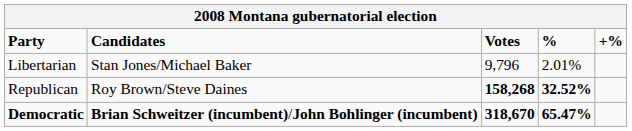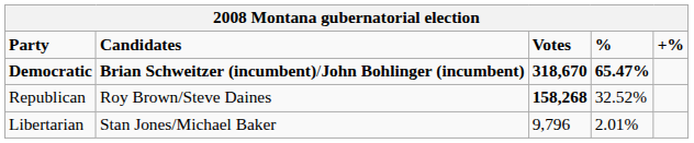 <table class="wikitable">
 <tr>
 <th colspan="5">2008 Montana gubernatorial election</th>
 </tr>
 <tr>
 <td><strong>Party</strong></td>
 <td><strong>Candidates</strong></td>
 <td><strong>Votes</strong></td>
 <td><strong>%</strong></td>
 <td><strong>+%</strong></td>
 </tr>
 <tr>
+<td><strong>Democratic</strong></td>
+<td><strong>Brian Schweitzer</strong> <strong>(incumbent)</strong>/<strong>John Bohlinger</strong> <strong>(incumbent)</strong></td>
+<td><strong>318,670</strong></td>
+<td><strong>65.47%</strong></td>
+<td></td>
+</tr>
+<tr>
+<td>Republican</td>
+<td>Roy Brown/Steve Daines</td>
+<td><strong>158,268</strong></td>
+<td>32.52%</td>
+<td></td>
+</tr>
+<tr>
 <td>Libertarian</td>
 <td>Stan Jones/Michael Baker</td>
 <td>9,796</td>
 <td>2.01%</td>
 <td></td>
 </tr>
-<tr>
-<td>Republican</td>
-<td>Roy Brown/Steve Daines</td>
-<td><strong>158,268</strong></td>
-<td><strong>32.52%</strong></td>
-<td></td>
-</tr>
-<tr>
-<td><strong>Democratic</strong></td>
-<td><strong>Brian Schweitzer</strong> <strong>(incumbent)</strong>/<strong>John Bohlinger</strong> <strong>(incumbent)</strong></td>
-<td><strong>318,670</strong></td>
-<td><strong>65.47%</strong></td>
-<td></td>
-</tr>
 </table>
